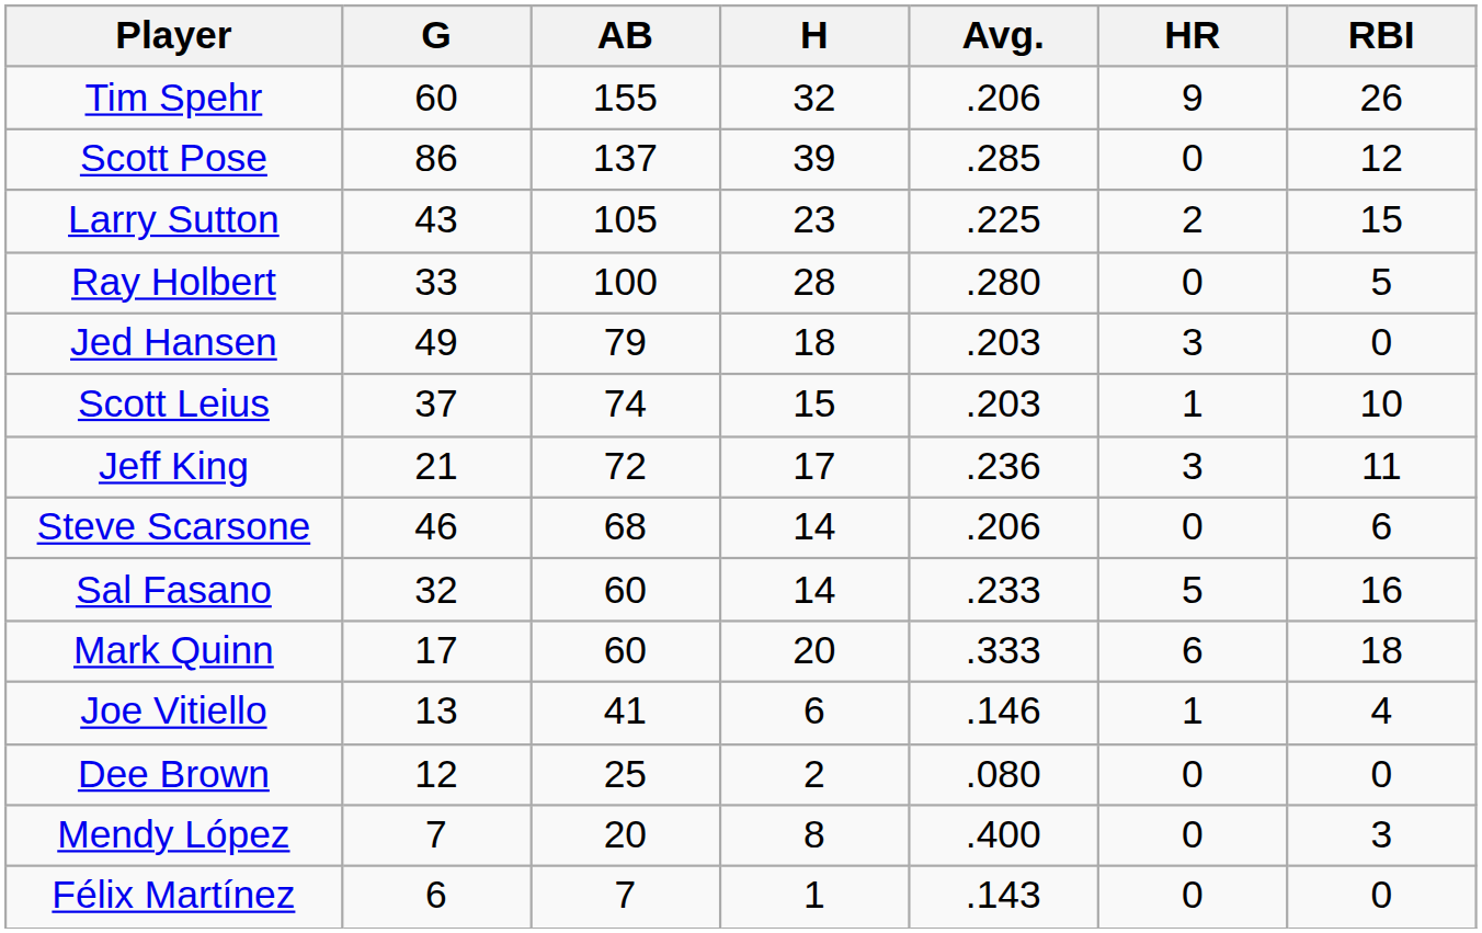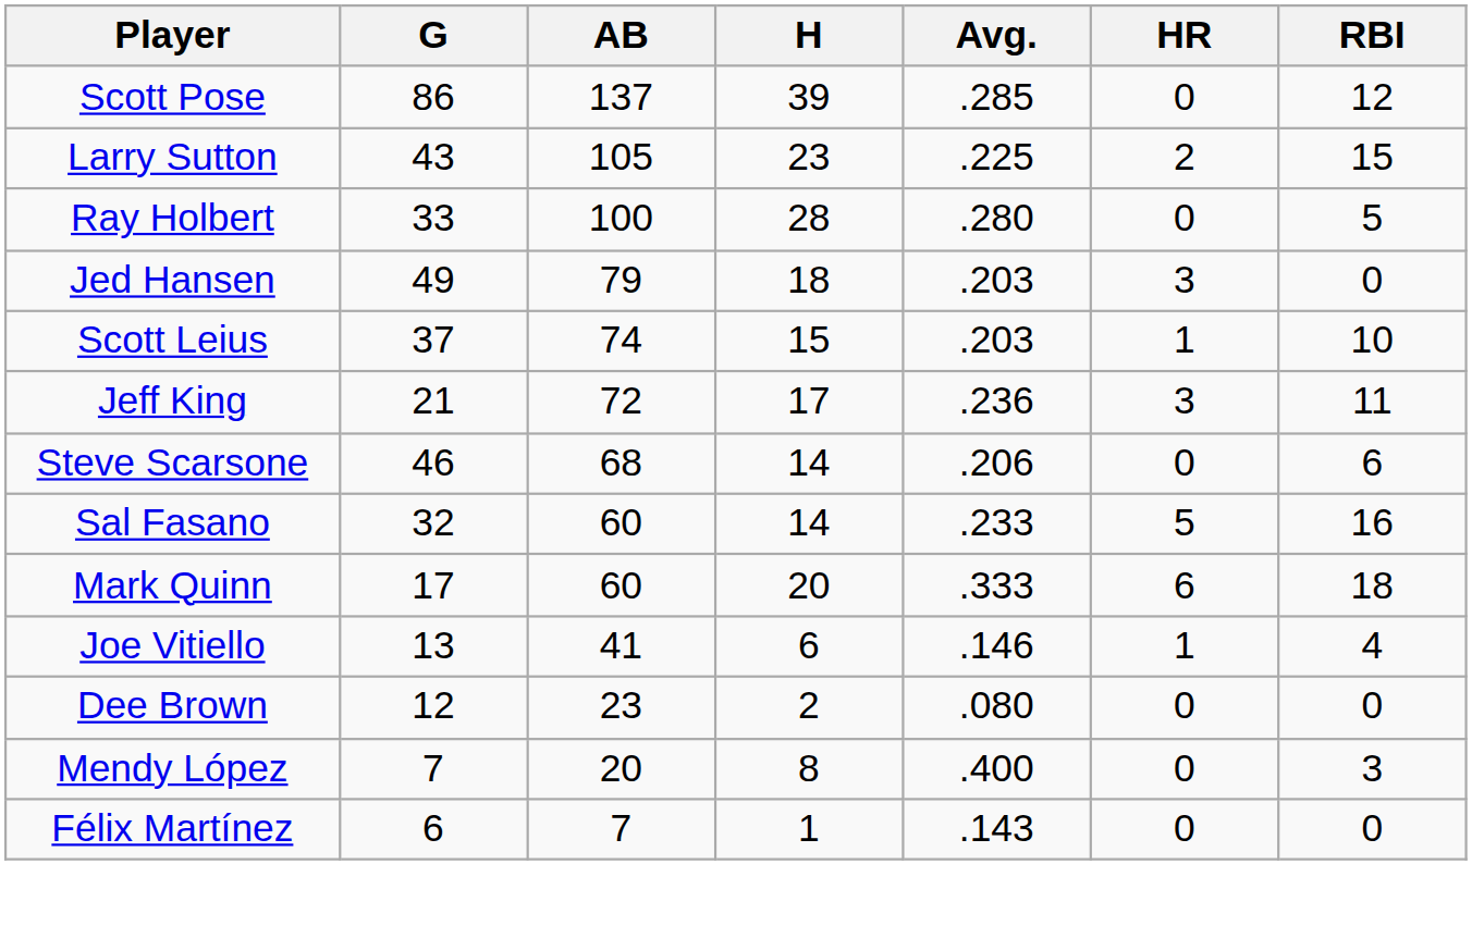 <table class="wikitable sortable">
 <tr>
 <th bgcolor="#DDDDFF" width="16%">Player</th>
 <th bgcolor="#DDDDFF" width="9%">G</th>
 <th bgcolor="#DDDDFF" width="9%">AB</th>
 <th bgcolor="#DDDDFF" width="9%">H</th>
 <th bgcolor="#DDDDFF" width="9%">Avg.</th>
 <th bgcolor="#DDDDFF" width="9%">HR</th>
 <th bgcolor="#DDDDFF" width="9%">RBI</th>
-</tr>
-<tr align="center">
-<td><a href='#'>Tim Spehr</a></td>
-<td>60</td>
-<td>155</td>
-<td>32</td>
-<td>.206</td>
-<td>9</td>
-<td>26</td>
 </tr>
 <tr align=center>
 <td><a href='#'>Scott Pose</a></td>
 <td>86</td>
 <td>137</td>
 <td>39</td>
 <td>.285</td>
 <td>0</td>
 <td>12</td>
 </tr>
 <tr align=center>
 <td><a href='#'>Larry Sutton</a></td>
 <td>43</td>
 <td>105</td>
 <td>23</td>
 <td>.225</td>
 <td>2</td>
 <td>15</td>
 </tr>
 <tr align=center>
 <td><a href='#'>Ray Holbert</a></td>
 <td>33</td>
 <td>100</td>
 <td>28</td>
 <td>.280</td>
 <td>0</td>
 <td>5</td>
 </tr>
 <tr align=center>
 <td><a href='#'>Jed Hansen</a></td>
 <td>49</td>
 <td>79</td>
 <td>18</td>
 <td>.203</td>
 <td>3</td>
 <td>0</td>
 </tr>
 <tr align=center>
 <td><a href='#'>Scott Leius</a></td>
 <td>37</td>
 <td>74</td>
 <td>15</td>
 <td>.203</td>
 <td>1</td>
 <td>10</td>
 </tr>
 <tr align=center>
 <td><a href='#'>Jeff King</a></td>
 <td>21</td>
 <td>72</td>
 <td>17</td>
 <td>.236</td>
 <td>3</td>
 <td>11</td>
 </tr>
 <tr align=center>
 <td><a href='#'>Steve Scarsone</a></td>
 <td>46</td>
 <td>68</td>
 <td>14</td>
 <td>.206</td>
 <td>0</td>
 <td>6</td>
 </tr>
 <tr align=center>
 <td><a href='#'>Sal Fasano</a></td>
 <td>32</td>
 <td>60</td>
 <td>14</td>
 <td>.233</td>
 <td>5</td>
 <td>16</td>
 </tr>
 <tr align=center>
 <td><a href='#'>Mark Quinn</a></td>
 <td>17</td>
 <td>60</td>
 <td>20</td>
 <td>.333</td>
 <td>6</td>
 <td>18</td>
 </tr>
 <tr align=center>
 <td><a href='#'>Joe Vitiello</a></td>
 <td>13</td>
 <td>41</td>
 <td>6</td>
 <td>.146</td>
 <td>1</td>
 <td>4</td>
 </tr>
 <tr align=center>
 <td><a href='#'>Dee Brown</a></td>
 <td>12</td>
-<td>25</td>
+<td>23</td>
 <td>2</td>
 <td>.080</td>
 <td>0</td>
 <td>0</td>
 </tr>
 <tr align=center>
 <td><a href='#'>Mendy López</a></td>
 <td>7</td>
 <td>20</td>
 <td>8</td>
 <td>.400</td>
 <td>0</td>
 <td>3</td>
 </tr>
 <tr align=center>
 <td><a href='#'>Félix Martínez</a></td>
 <td>6</td>
 <td>7</td>
 <td>1</td>
 <td>.143</td>
 <td>0</td>
 <td>0</td>
 </tr>
 </table>
